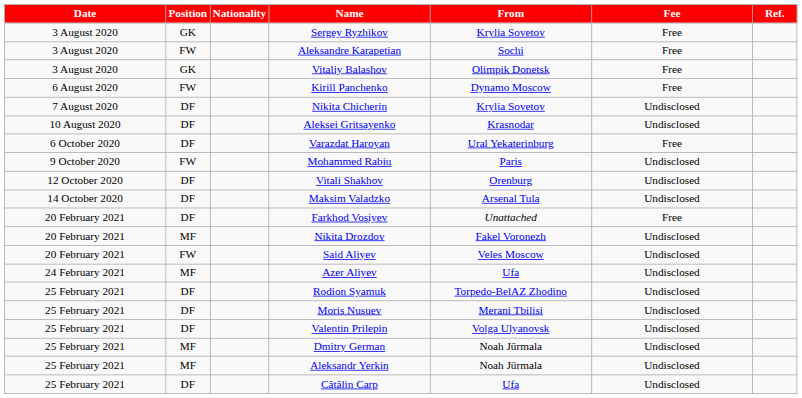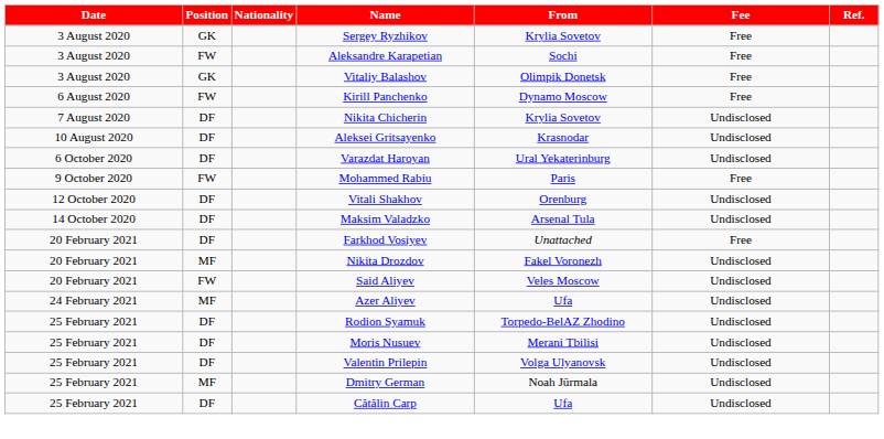 <table class="wikitable"  style="text-align:center; font-size:90%; ">
 <tr>
 <th style="background:#FF0000; color:white; width:200px;">Date</th>
 <th style="background:#FF0000; color:white; width:50px;">Position</th>
 <th style="background:#FF0000; color:white; width:505x;">Nationality</th>
 <th style="background:#FF0000; color:white; width:200px;">Name</th>
 <th style="background:#FF0000; color:white; width:200px;">From</th>
 <th style="background:#FF0000; color:white; width:200px;">Fee</th>
 <th style="background:#FF0000; color:white; width:50px;">Ref.</th>
 </tr>
 <tr>
 <td>3 August 2020</td>
 <td>GK</td>
 <td></td>
 <td><a href='#'>Sergey Ryzhikov</a></td>
 <td><a href='#'>Krylia Sovetov</a></td>
 <td>Free</td>
 <td></td>
 </tr>
 <tr>
 <td>3 August 2020</td>
 <td>FW</td>
 <td></td>
 <td><a href='#'>Aleksandre Karapetian</a></td>
 <td><a href='#'>Sochi</a></td>
 <td>Free</td>
 <td></td>
 </tr>
 <tr>
 <td>3 August 2020</td>
 <td>GK</td>
 <td></td>
 <td><a href='#'>Vitaliy Balashov</a></td>
 <td><a href='#'>Olimpik Donetsk</a></td>
 <td>Free</td>
 <td></td>
 </tr>
 <tr>
 <td>6 August 2020</td>
 <td>FW</td>
 <td></td>
 <td><a href='#'>Kirill Panchenko</a></td>
 <td><a href='#'>Dynamo Moscow</a></td>
 <td>Free</td>
 <td></td>
 </tr>
 <tr>
 <td>7 August 2020</td>
 <td>DF</td>
 <td></td>
 <td><a href='#'>Nikita Chicherin</a></td>
 <td><a href='#'>Krylia Sovetov</a></td>
 <td>Undisclosed</td>
 <td></td>
 </tr>
 <tr>
 <td>10 August 2020</td>
 <td>DF</td>
 <td></td>
 <td><a href='#'>Aleksei Gritsayenko</a></td>
 <td><a href='#'>Krasnodar</a></td>
 <td>Undisclosed</td>
 <td></td>
 </tr>
 <tr>
 <td>6 October 2020</td>
 <td>DF</td>
 <td></td>
 <td><a href='#'>Varazdat Haroyan</a></td>
 <td><a href='#'>Ural Yekaterinburg</a></td>
-<td>Free</td>
+<td>Undisclosed</td>
 <td></td>
 </tr>
 <tr>
 <td>9 October 2020</td>
 <td>FW</td>
 <td></td>
 <td><a href='#'>Mohammed Rabiu</a></td>
 <td><a href='#'>Paris</a></td>
-<td>Undisclosed</td>
+<td>Free</td>
 <td></td>
 </tr>
 <tr>
 <td>12 October 2020</td>
 <td>DF</td>
 <td></td>
 <td><a href='#'>Vitali Shakhov</a></td>
 <td><a href='#'>Orenburg</a></td>
 <td>Undisclosed</td>
 <td></td>
 </tr>
 <tr>
 <td>14 October 2020</td>
 <td>DF</td>
 <td></td>
 <td><a href='#'>Maksim Valadzko</a></td>
 <td><a href='#'>Arsenal Tula</a></td>
 <td>Undisclosed</td>
 <td></td>
 </tr>
 <tr>
 <td>20 February 2021</td>
 <td>DF</td>
 <td></td>
 <td><a href='#'>Farkhod Vosiyev</a></td>
 <td><em>Unattached</em></td>
 <td>Free</td>
 <td></td>
 </tr>
 <tr>
 <td>20 February 2021</td>
 <td>MF</td>
 <td></td>
 <td><a href='#'>Nikita Drozdov</a></td>
 <td><a href='#'>Fakel Voronezh</a></td>
 <td>Undisclosed</td>
 <td></td>
 </tr>
 <tr>
 <td>20 February 2021</td>
 <td>FW</td>
 <td></td>
 <td><a href='#'>Said Aliyev</a></td>
 <td><a href='#'>Veles Moscow</a></td>
 <td>Undisclosed</td>
 <td></td>
 </tr>
 <tr>
 <td>24 February 2021</td>
 <td>MF</td>
 <td></td>
 <td><a href='#'>Azer Aliyev</a></td>
 <td><a href='#'>Ufa</a></td>
 <td>Undisclosed</td>
 <td></td>
 </tr>
 <tr>
 <td>25 February 2021</td>
 <td>DF</td>
 <td></td>
 <td><a href='#'>Rodion Syamuk</a></td>
 <td><a href='#'>Torpedo-BelAZ Zhodino</a></td>
 <td>Undisclosed</td>
 <td></td>
 </tr>
 <tr>
 <td>25 February 2021</td>
 <td>DF</td>
 <td></td>
 <td><a href='#'>Moris Nusuev</a></td>
 <td><a href='#'>Merani Tbilisi</a></td>
 <td>Undisclosed</td>
 <td></td>
 </tr>
 <tr>
 <td>25 February 2021</td>
 <td>DF</td>
 <td></td>
 <td><a href='#'>Valentin Prilepin</a></td>
 <td><a href='#'>Volga Ulyanovsk</a></td>
 <td>Undisclosed</td>
 <td></td>
 </tr>
 <tr>
 <td>25 February 2021</td>
 <td>MF</td>
 <td></td>
 <td><a href='#'>Dmitry German</a></td>
 <td>Noah Jūrmala</td>
 <td>Undisclosed</td>
 <td></td>
 </tr>
 <tr>
 <td>25 February 2021</td>
-<td>MF</td>
-<td></td>
-<td><a href='#'>Aleksandr Yerkin</a></td>
-<td>Noah Jūrmala</td>
-<td>Undisclosed</td>
-<td></td>
-</tr>
-<tr>
-<td>25 February 2021</td>
 <td>DF</td>
 <td></td>
 <td><a href='#'>Cătălin Carp</a></td>
 <td><a href='#'>Ufa</a></td>
 <td>Undisclosed</td>
 <td></td>
 </tr>
 </table>
